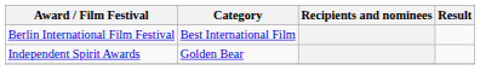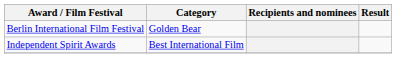 <table class="wikitable plainrowheaders sortable">
 <tr style="background:#ccc; text-align:center;">
 <th scope="col">Award / Film Festival</th>
 <th scope="col">Category</th>
 <th scope="col">Recipients and nominees</th>
 <th scope="col">Result</th>
 </tr>
 <tr>
 <td><a href='#'>Berlin International Film Festival</a></td>
-<td><a href='#'>Best International Film</a></td>
+<td><a href='#'>Golden Bear</a></td>
 <th></th>
 <td></td>
 </tr>
 <tr>
 <td><a href='#'>Independent Spirit Awards</a></td>
-<td><a href='#'>Golden Bear</a></td>
+<td><a href='#'>Best International Film</a></td>
 <th></th>
 <td></td>
 </tr>
 <tr>
 </tr>
 </table>
